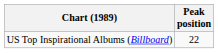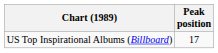 <table class="wikitable">
 <tr>
 <th>Chart (1989)</th>
 <th>Peak<br>position</th>
 </tr>
 <tr>
 <td>US Top Inspirational Albums (<em><a href='#'>Billboard</a></em>)</td>
-<td style="text-align:center;">22</td>
+<td style="text-align:center;">17</td>
 </tr>
 </table>
